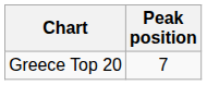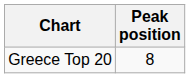 <table class="wikitable">
 <tr>
 <th>Chart</th>
 <th>Peak<br>position</th>
 </tr>
 <tr>
 <td align="left">Greece Top 20</td>
-<td align="center">7</td>
+<td align="center">8</td>
 </tr>
 </table>
